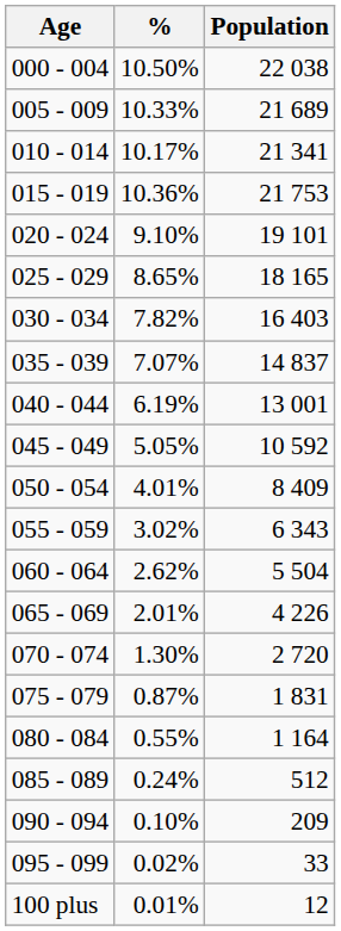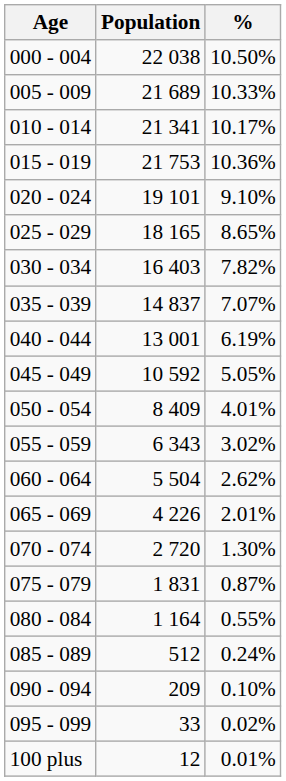 <table class="wikitable" style="font-size: 95%; text-align: right">
 <tr>
 <th>Age</th>
+<th>Population</th>
 <th>%</th>
-<th>Population</th>
 </tr>
 <tr>
 <td align=left>000 - 004</td>
+<td>22 038</td>
 <td>10.50%</td>
-<td>22 038</td>
 </tr>
 <tr>
 <td align=left>005 - 009</td>
+<td>21 689</td>
 <td>10.33%</td>
-<td>21 689</td>
 </tr>
 <tr>
 <td align=left>010 - 014</td>
+<td>21 341</td>
 <td>10.17%</td>
-<td>21 341</td>
 </tr>
 <tr>
 <td align=left>015 - 019</td>
+<td>21 753</td>
 <td>10.36%</td>
-<td>21 753</td>
 </tr>
 <tr>
 <td align=left>020 - 024</td>
+<td>19 101</td>
 <td>9.10%</td>
-<td>19 101</td>
 </tr>
 <tr>
 <td align=left>025 - 029</td>
+<td>18 165</td>
 <td>8.65%</td>
-<td>18 165</td>
 </tr>
 <tr>
 <td align=left>030 - 034</td>
+<td>16 403</td>
 <td>7.82%</td>
-<td>16 403</td>
 </tr>
 <tr>
 <td align=left>035 - 039</td>
+<td>14 837</td>
 <td>7.07%</td>
-<td>14 837</td>
 </tr>
 <tr>
 <td align=left>040 - 044</td>
+<td>13 001</td>
 <td>6.19%</td>
-<td>13 001</td>
 </tr>
 <tr>
 <td align=left>045 - 049</td>
+<td>10 592</td>
 <td>5.05%</td>
-<td>10 592</td>
 </tr>
 <tr>
 <td align=left>050 - 054</td>
+<td>8 409</td>
 <td>4.01%</td>
-<td>8 409</td>
 </tr>
 <tr>
 <td align=left>055 - 059</td>
+<td>6 343</td>
 <td>3.02%</td>
-<td>6 343</td>
 </tr>
 <tr>
 <td align=left>060 - 064</td>
+<td>5 504</td>
 <td>2.62%</td>
-<td>5 504</td>
 </tr>
 <tr>
 <td align=left>065 - 069</td>
+<td>4 226</td>
 <td>2.01%</td>
-<td>4 226</td>
 </tr>
 <tr>
 <td align=left>070 - 074</td>
+<td>2 720</td>
 <td>1.30%</td>
-<td>2 720</td>
 </tr>
 <tr>
 <td align=left>075 - 079</td>
+<td>1 831</td>
 <td>0.87%</td>
-<td>1 831</td>
 </tr>
 <tr>
 <td align=left>080 - 084</td>
+<td>1 164</td>
 <td>0.55%</td>
-<td>1 164</td>
 </tr>
 <tr>
 <td align=left>085 - 089</td>
+<td>512</td>
 <td>0.24%</td>
-<td>512</td>
 </tr>
 <tr>
 <td align=left>090 - 094</td>
+<td>209</td>
 <td>0.10%</td>
-<td>209</td>
 </tr>
 <tr>
 <td align=left>095 - 099</td>
+<td>33</td>
 <td>0.02%</td>
-<td>33</td>
 </tr>
 <tr>
 <td align=left>100 plus</td>
+<td>12</td>
 <td>0.01%</td>
-<td>12</td>
 </tr>
 </table>
